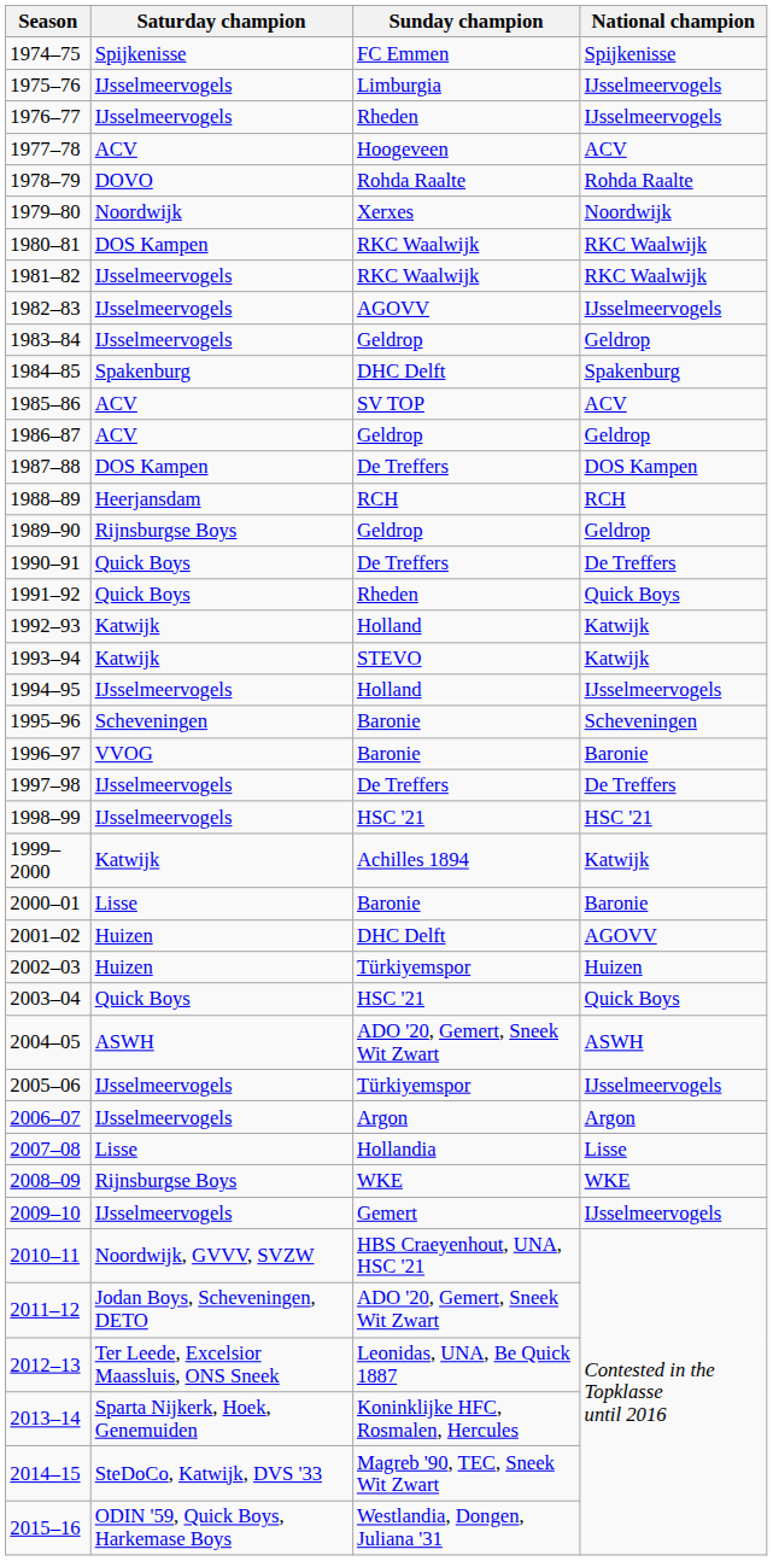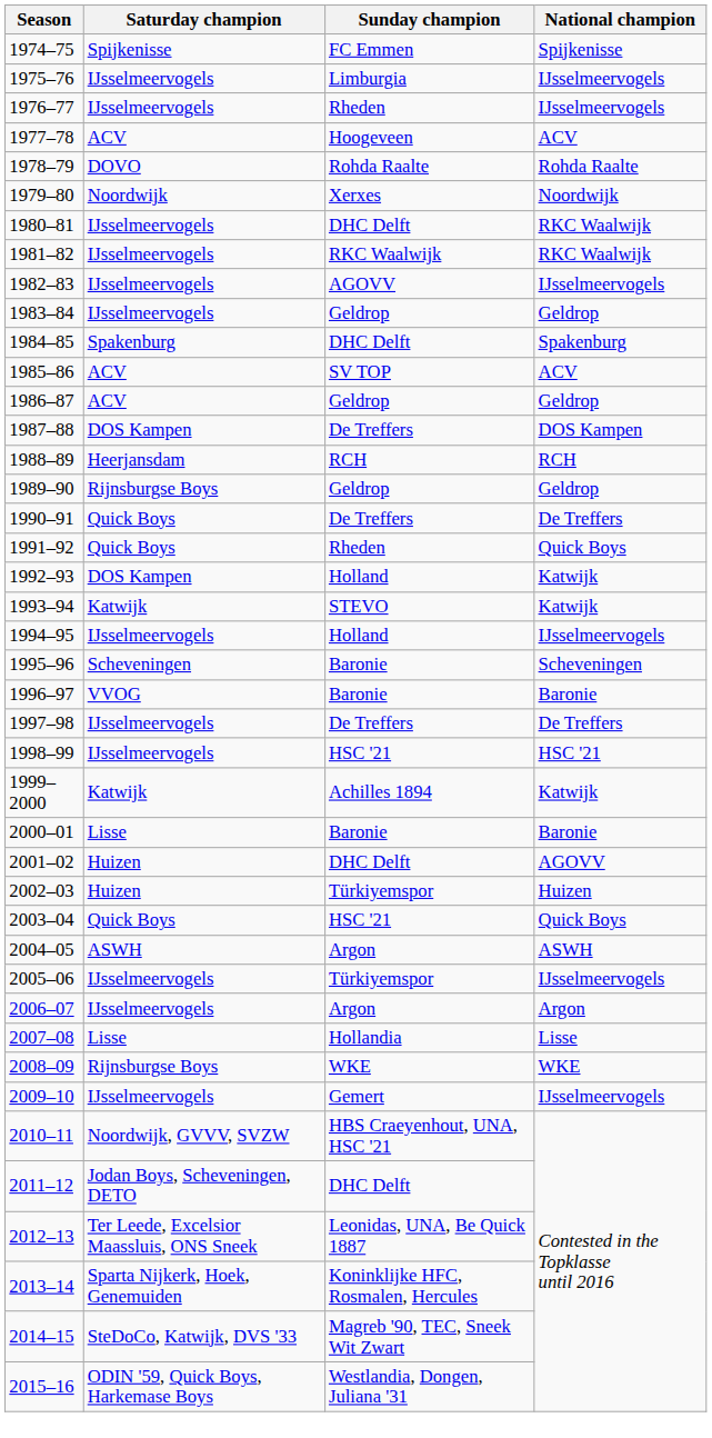 <table class="wikitable">
 <tr>
 <th>Season</th>
 <th>Saturday champion</th>
 <th>Sunday champion</th>
 <th>National champion</th>
 </tr>
 <tr style="">
 <td>1974–75</td>
 <td><a href='#'>Spijkenisse</a></td>
 <td><a href='#'>FC Emmen</a></td>
 <td><a href='#'>Spijkenisse</a></td>
 </tr>
 <tr>
 <td>1975–76</td>
 <td><a href='#'>IJsselmeervogels</a></td>
 <td><a href='#'>Limburgia</a></td>
 <td><a href='#'>IJsselmeervogels</a></td>
 </tr>
 <tr>
 <td>1976–77</td>
 <td><a href='#'>IJsselmeervogels</a></td>
 <td><a href='#'>Rheden</a></td>
 <td><a href='#'>IJsselmeervogels</a></td>
 </tr>
 <tr>
 <td>1977–78</td>
 <td><a href='#'>ACV</a></td>
 <td><a href='#'>Hoogeveen</a></td>
 <td><a href='#'>ACV</a></td>
 </tr>
 <tr>
 <td>1978–79</td>
 <td><a href='#'>DOVO</a></td>
 <td><a href='#'>Rohda Raalte</a></td>
 <td><a href='#'>Rohda Raalte</a></td>
 </tr>
 <tr>
 <td>1979–80</td>
 <td><a href='#'>Noordwijk</a></td>
 <td><a href='#'>Xerxes</a></td>
 <td><a href='#'>Noordwijk</a></td>
 </tr>
 <tr>
 <td>1980–81</td>
-<td><a href='#'>DOS Kampen</a></td>
-<td><a href='#'>RKC Waalwijk</a></td>
+<td><a href='#'>IJsselmeervogels</a></td>
+<td><a href='#'>DHC Delft</a></td>
 <td><a href='#'>RKC Waalwijk</a></td>
 </tr>
 <tr>
 <td>1981–82</td>
 <td><a href='#'>IJsselmeervogels</a></td>
 <td><a href='#'>RKC Waalwijk</a></td>
 <td><a href='#'>RKC Waalwijk</a></td>
 </tr>
 <tr>
 <td>1982–83</td>
 <td><a href='#'>IJsselmeervogels</a></td>
 <td><a href='#'>AGOVV</a></td>
 <td><a href='#'>IJsselmeervogels</a></td>
 </tr>
 <tr>
 <td>1983–84</td>
 <td><a href='#'>IJsselmeervogels</a></td>
 <td><a href='#'>Geldrop</a></td>
 <td><a href='#'>Geldrop</a></td>
 </tr>
 <tr>
 <td>1984–85</td>
 <td><a href='#'>Spakenburg</a></td>
 <td><a href='#'>DHC Delft</a></td>
 <td><a href='#'>Spakenburg</a></td>
 </tr>
 <tr>
 <td>1985–86</td>
 <td><a href='#'>ACV</a></td>
 <td><a href='#'>SV TOP</a></td>
 <td><a href='#'>ACV</a></td>
 </tr>
 <tr>
 <td>1986–87</td>
 <td><a href='#'>ACV</a></td>
 <td><a href='#'>Geldrop</a></td>
 <td><a href='#'>Geldrop</a></td>
 </tr>
 <tr>
 <td>1987–88</td>
 <td><a href='#'>DOS Kampen</a></td>
 <td><a href='#'>De Treffers</a></td>
 <td><a href='#'>DOS Kampen</a></td>
 </tr>
 <tr>
 <td>1988–89</td>
 <td><a href='#'>Heerjansdam</a></td>
 <td><a href='#'>RCH</a></td>
 <td><a href='#'>RCH</a></td>
 </tr>
 <tr>
 <td>1989–90</td>
 <td><a href='#'>Rijnsburgse Boys</a></td>
 <td><a href='#'>Geldrop</a></td>
 <td><a href='#'>Geldrop</a></td>
 </tr>
 <tr>
 <td>1990–91</td>
 <td><a href='#'>Quick Boys</a></td>
 <td><a href='#'>De Treffers</a></td>
 <td><a href='#'>De Treffers</a></td>
 </tr>
 <tr>
 <td>1991–92</td>
 <td><a href='#'>Quick Boys</a></td>
 <td><a href='#'>Rheden</a></td>
 <td><a href='#'>Quick Boys</a></td>
 </tr>
 <tr>
 <td>1992–93</td>
-<td><a href='#'>Katwijk</a></td>
+<td><a href='#'>DOS Kampen</a></td>
 <td><a href='#'>Holland</a></td>
 <td><a href='#'>Katwijk</a></td>
 </tr>
 <tr>
 <td>1993–94</td>
 <td><a href='#'>Katwijk</a></td>
 <td><a href='#'>STEVO</a></td>
 <td><a href='#'>Katwijk</a></td>
 </tr>
 <tr>
 <td>1994–95</td>
 <td><a href='#'>IJsselmeervogels</a></td>
 <td><a href='#'>Holland</a></td>
 <td><a href='#'>IJsselmeervogels</a></td>
 </tr>
 <tr>
 <td>1995–96</td>
 <td><a href='#'>Scheveningen</a></td>
 <td><a href='#'>Baronie</a></td>
 <td><a href='#'>Scheveningen</a></td>
 </tr>
 <tr>
 <td>1996–97</td>
 <td><a href='#'>VVOG</a></td>
 <td><a href='#'>Baronie</a></td>
 <td><a href='#'>Baronie</a></td>
 </tr>
 <tr>
 <td>1997–98</td>
 <td><a href='#'>IJsselmeervogels</a></td>
 <td><a href='#'>De Treffers</a></td>
 <td><a href='#'>De Treffers</a></td>
 </tr>
 <tr>
 <td>1998–99</td>
 <td><a href='#'>IJsselmeervogels</a></td>
 <td><a href='#'>HSC '21</a></td>
 <td><a href='#'>HSC '21</a></td>
 </tr>
 <tr>
 <td>1999–2000</td>
 <td><a href='#'>Katwijk</a></td>
 <td><a href='#'>Achilles 1894</a></td>
 <td><a href='#'>Katwijk</a></td>
 </tr>
 <tr>
 <td>2000–01</td>
 <td><a href='#'>Lisse</a></td>
 <td><a href='#'>Baronie</a></td>
 <td><a href='#'>Baronie</a></td>
 </tr>
 <tr>
 <td>2001–02</td>
 <td><a href='#'>Huizen</a></td>
 <td><a href='#'>DHC Delft</a></td>
 <td><a href='#'>AGOVV</a></td>
 </tr>
 <tr>
 <td>2002–03</td>
 <td><a href='#'>Huizen</a></td>
 <td><a href='#'>Türkiyemspor</a></td>
 <td><a href='#'>Huizen</a></td>
 </tr>
 <tr>
 <td>2003–04</td>
 <td><a href='#'>Quick Boys</a></td>
 <td><a href='#'>HSC '21</a></td>
 <td><a href='#'>Quick Boys</a></td>
 </tr>
 <tr>
 <td>2004–05</td>
 <td><a href='#'>ASWH</a></td>
-<td><a href='#'>ADO '20</a>, <a href='#'>Gemert</a>, <a href='#'>Sneek Wit Zwart</a></td>
+<td><a href='#'>Argon</a></td>
 <td><a href='#'>ASWH</a></td>
 </tr>
 <tr>
 <td>2005–06</td>
 <td><a href='#'>IJsselmeervogels</a></td>
 <td><a href='#'>Türkiyemspor</a></td>
 <td><a href='#'>IJsselmeervogels</a></td>
 </tr>
 <tr>
 <td><a href='#'>2006–07</a></td>
 <td><a href='#'>IJsselmeervogels</a></td>
 <td><a href='#'>Argon</a></td>
 <td><a href='#'>Argon</a></td>
 </tr>
 <tr>
 <td><a href='#'>2007–08</a></td>
 <td><a href='#'>Lisse</a></td>
 <td><a href='#'>Hollandia</a></td>
 <td><a href='#'>Lisse</a></td>
 </tr>
 <tr>
 <td><a href='#'>2008–09</a></td>
 <td><a href='#'>Rijnsburgse Boys</a></td>
 <td><a href='#'>WKE</a></td>
 <td><a href='#'>WKE</a></td>
 </tr>
 <tr>
 <td><a href='#'>2009–10</a></td>
 <td><a href='#'>IJsselmeervogels</a></td>
 <td><a href='#'>Gemert</a></td>
 <td><a href='#'>IJsselmeervogels</a></td>
 </tr>
 <tr>
 <td><a href='#'>2010–11</a></td>
 <td><a href='#'>Noordwijk</a>, <a href='#'>GVVV</a>, <a href='#'>SVZW</a></td>
 <td><a href='#'>HBS Craeyenhout</a>, <a href='#'>UNA</a>, <a href='#'>HSC '21</a></td>
 <td rowspan=6><em>Contested in the Topklasse<br>until 2016</em></td>
 </tr>
 <tr>
 <td><a href='#'>2011–12</a></td>
 <td><a href='#'>Jodan Boys</a>, <a href='#'>Scheveningen</a>, <a href='#'>DETO</a></td>
-<td><a href='#'>ADO '20</a>, <a href='#'>Gemert</a>, <a href='#'>Sneek Wit Zwart</a></td>
+<td><a href='#'>DHC Delft</a></td>
 </tr>
 <tr>
 <td><a href='#'>2012–13</a></td>
 <td><a href='#'>Ter Leede</a>, <a href='#'>Excelsior Maassluis</a>, <a href='#'>ONS Sneek</a></td>
 <td><a href='#'>Leonidas</a>, <a href='#'>UNA</a>, <a href='#'>Be Quick 1887</a></td>
 </tr>
 <tr>
 <td><a href='#'>2013–14</a></td>
 <td><a href='#'>Sparta Nijkerk</a>, <a href='#'>Hoek</a>, <a href='#'>Genemuiden</a></td>
 <td><a href='#'>Koninklijke HFC</a>, <a href='#'>Rosmalen</a>, <a href='#'>Hercules</a></td>
 </tr>
 <tr>
 <td><a href='#'>2014–15</a></td>
 <td><a href='#'>SteDoCo</a>, <a href='#'>Katwijk</a>, <a href='#'>DVS '33</a></td>
 <td><a href='#'>Magreb '90</a>, <a href='#'>TEC</a>, <a href='#'>Sneek Wit Zwart</a></td>
 </tr>
 <tr>
 <td><a href='#'>2015–16</a></td>
 <td><a href='#'>ODIN '59</a>, <a href='#'>Quick Boys</a>, <a href='#'>Harkemase Boys</a></td>
 <td><a href='#'>Westlandia</a>, <a href='#'>Dongen</a>, <a href='#'>Juliana '31</a></td>
 </tr>
 </table>
